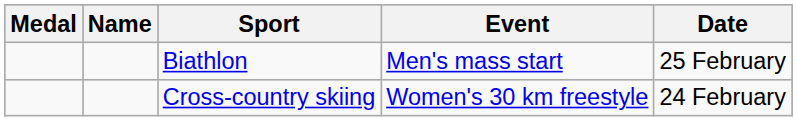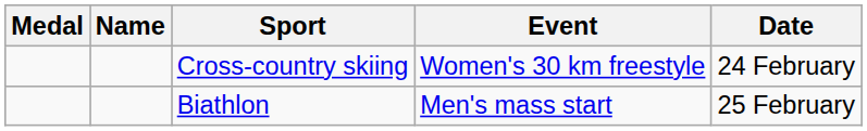 <table class="wikitable sortable" style="font-size:90%">
 <tr>
 <th>Medal</th>
 <th>Name</th>
 <th>Sport</th>
 <th>Event</th>
 <th>Date</th>
 </tr>
 <tr>
 <td></td>
 <td></td>
+<td><a href='#'>Cross-country skiing</a></td>
+<td><a href='#'>Women's 30 km freestyle</a></td>
+<td>24 February</td>
+</tr>
+<tr>
+<td></td>
+<td></td>
 <td><a href='#'>Biathlon</a></td>
 <td><a href='#'>Men's mass start</a></td>
 <td>25 February</td>
 </tr>
-<tr>
-<td></td>
-<td></td>
-<td><a href='#'>Cross-country skiing</a></td>
-<td><a href='#'>Women's 30 km freestyle</a></td>
-<td>24 February</td>
-</tr>
 </table>
